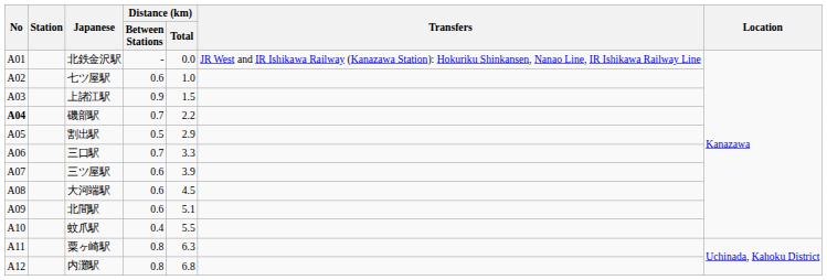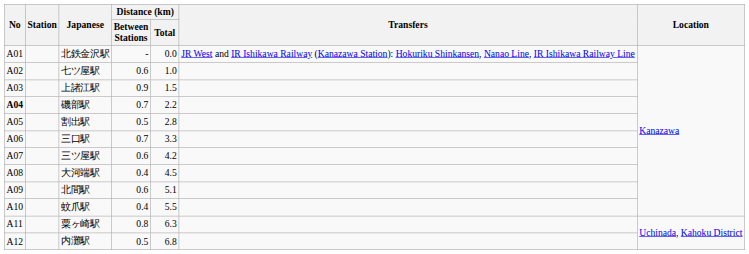 <table class="wikitable" rules="all">
 <tr>
 <th rowspan="2">No</th>
 <th rowspan="2">Station</th>
 <th rowspan="2">Japanese</th>
 <th colspan="2">Distance (km)</th>
 <th rowspan="2">Transfers</th>
 <th rowspan="2">Location</th>
 </tr>
 <tr>
 <th style="width:2.5em;">Between<br>Stations</th>
 <th style="width:2.5em;">Total</th>
 </tr>
 <tr>
 <td>A01</td>
 <td></td>
 <td>北鉄金沢駅</td>
 <td style="text-align:right;">-</td>
 <td style="text-align:right;">0.0</td>
 <td><a href='#'>JR West</a> and <a href='#'>IR Ishikawa Railway</a> (<a href='#'>Kanazawa Station</a>): <a href='#'>Hokuriku Shinkansen</a>, <a href='#'>Nanao Line</a>, <a href='#'>IR Ishikawa Railway Line</a></td>
 <td rowspan="10"><a href='#'>Kanazawa</a></td>
 </tr>
 <tr>
 <td>A02</td>
 <td></td>
 <td>七ツ屋駅</td>
 <td style="text-align:right;">0.6</td>
 <td style="text-align:right;">1.0</td>
 <td> </td>
 </tr>
 <tr>
 <td>A03</td>
 <td></td>
 <td>上諸江駅</td>
 <td style="text-align:right;">0.9</td>
 <td style="text-align:right;">1.5</td>
 <td> </td>
 </tr>
 <tr>
 <td><strong>A04</strong></td>
 <td></td>
 <td>磯部駅</td>
 <td style="text-align:right;">0.7</td>
 <td style="text-align:right;">2.2</td>
 <td> </td>
 </tr>
 <tr>
 <td>A05</td>
 <td></td>
 <td>割出駅</td>
 <td style="text-align:right;">0.5</td>
-<td style="text-align:right;">2.9</td>
+<td style="text-align:right;">2.8</td>
 <td> </td>
 </tr>
 <tr>
 <td>A06</td>
 <td></td>
 <td>三口駅</td>
 <td style="text-align:right;">0.7</td>
 <td style="text-align:right;">3.3</td>
 <td> </td>
 </tr>
 <tr>
 <td>A07</td>
 <td></td>
 <td>三ツ屋駅</td>
 <td style="text-align:right;">0.6</td>
-<td style="text-align:right;">3.9</td>
+<td style="text-align:right;">4.2</td>
 <td> </td>
 </tr>
 <tr>
 <td>A08</td>
 <td></td>
 <td>大河端駅</td>
-<td style="text-align:right;">0.6</td>
+<td style="text-align:right;">0.4</td>
 <td style="text-align:right;">4.5</td>
 <td> </td>
 </tr>
 <tr>
 <td>A09</td>
 <td></td>
 <td>北間駅</td>
 <td style="text-align:right;">0.6</td>
 <td style="text-align:right;">5.1</td>
 <td> </td>
 </tr>
 <tr>
 <td>A10</td>
 <td></td>
 <td>蚊爪駅</td>
 <td style="text-align:right;">0.4</td>
 <td style="text-align:right;">5.5</td>
 <td> </td>
 </tr>
 <tr>
 <td>A11</td>
 <td></td>
 <td>粟ヶ崎駅</td>
 <td style="text-align:right;">0.8</td>
 <td style="text-align:right;">6.3</td>
 <td> </td>
 <td rowspan="2"><a href='#'>Uchinada</a>, <a href='#'>Kahoku District</a></td>
 </tr>
 <tr>
 <td>A12</td>
 <td></td>
 <td>内灘駅</td>
-<td style="text-align:right;">0.8</td>
+<td style="text-align:right;">0.5</td>
 <td style="text-align:right;">6.8</td>
 <td> </td>
 </tr>
 </table>
